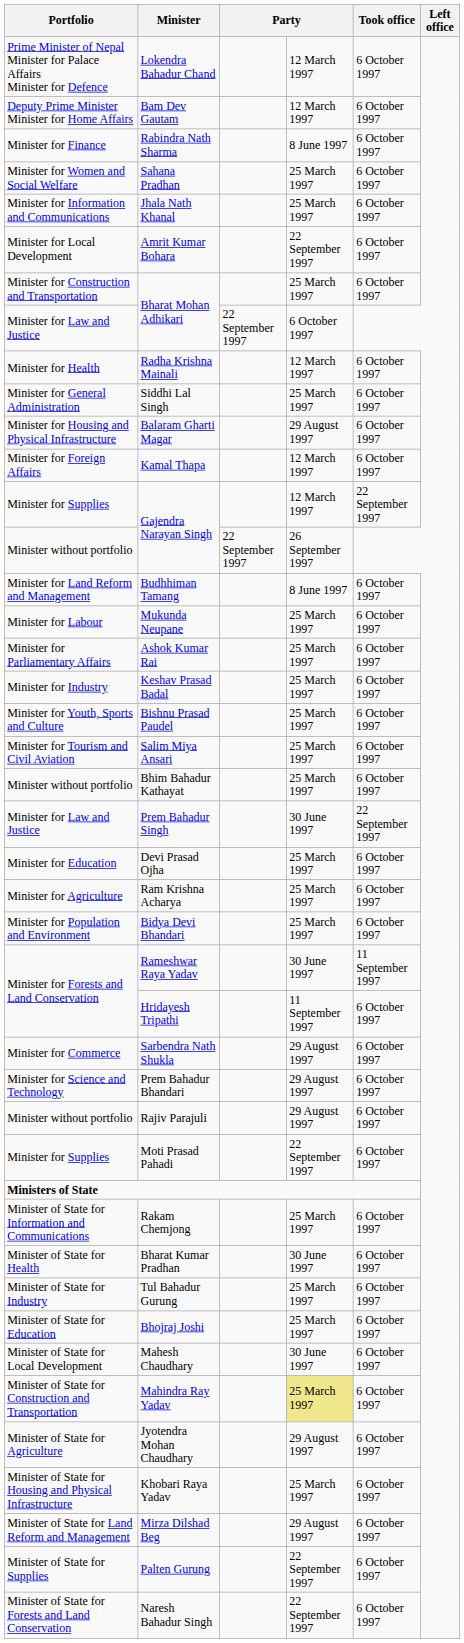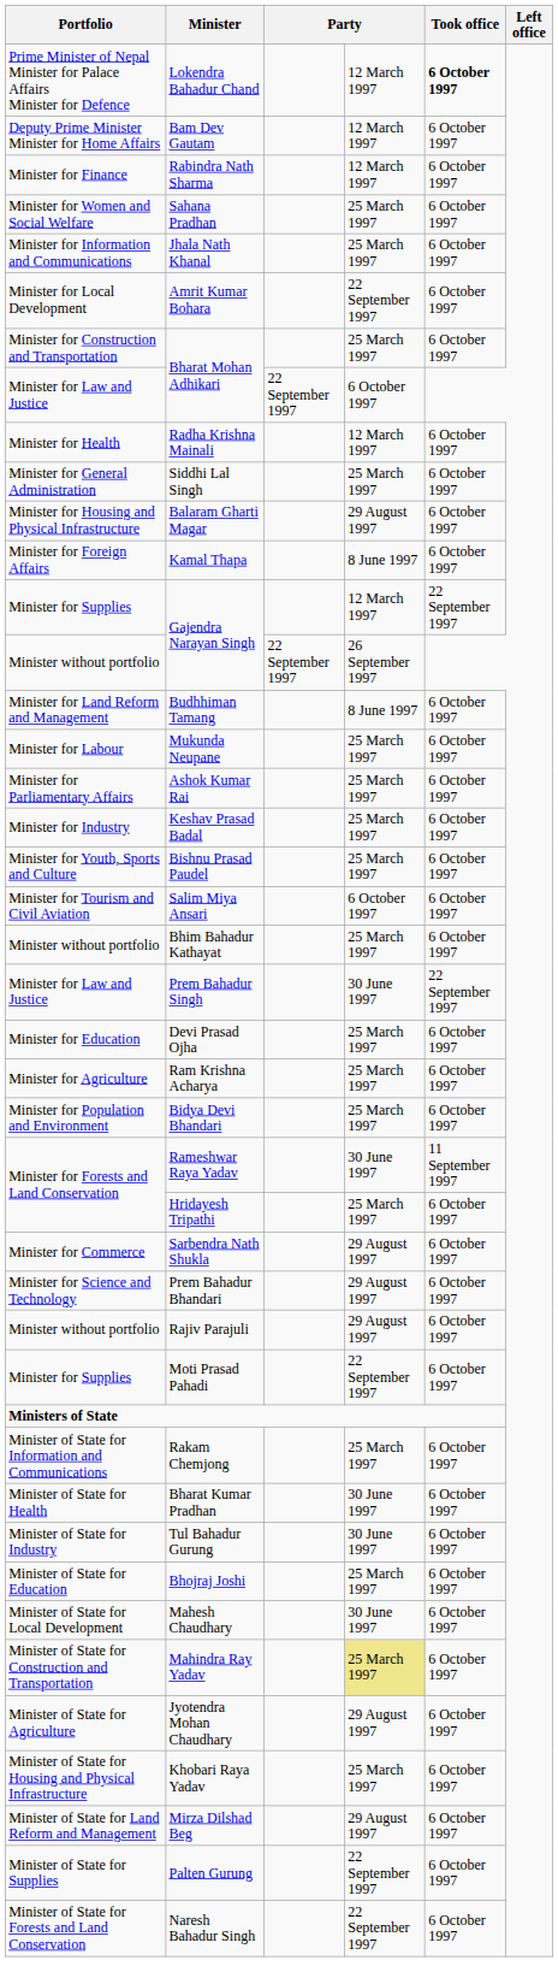 <table class="wikitable">
 <tr>
 <th>Portfolio</th>
 <th>Minister</th>
 <th colspan="2">Party</th>
 <th>Took office</th>
 <th>Left office</th>
 </tr>
 <tr>
 <td><a href='#'>Prime Minister of Nepal</a><br>Minister for Palace Affairs<br>Minister for <a href='#'>Defence</a></td>
 <td><a href='#'>Lokendra Bahadur Chand</a></td>
 <td></td>
 <td>12 March 1997</td>
-<td>6 October 1997</td>
+<td><strong>6 October 1997</strong></td>
 </tr>
 <tr>
 <td><a href='#'>Deputy Prime Minister</a><br>Minister for <a href='#'>Home Affairs</a></td>
 <td><a href='#'>Bam Dev Gautam</a></td>
 <td></td>
 <td>12 March 1997</td>
 <td>6 October 1997</td>
 </tr>
 <tr>
 <td>Minister for <a href='#'>Finance</a></td>
 <td><a href='#'>Rabindra Nath Sharma</a></td>
 <td></td>
-<td>8 June 1997</td>
+<td>12 March 1997</td>
 <td>6 October 1997</td>
 </tr>
 <tr>
 <td>Minister for <a href='#'>Women and Social Welfare</a></td>
 <td><a href='#'>Sahana Pradhan</a></td>
 <td></td>
 <td>25 March 1997</td>
 <td>6 October 1997</td>
 </tr>
 <tr>
 <td>Minister for <a href='#'>Information and Communications</a></td>
 <td><a href='#'>Jhala Nath Khanal</a></td>
 <td></td>
 <td>25 March 1997</td>
 <td>6 October 1997</td>
 </tr>
 <tr>
 <td>Minister for Local Development</td>
 <td><a href='#'>Amrit Kumar Bohara</a></td>
 <td></td>
 <td>22 September 1997</td>
 <td>6 October 1997</td>
 </tr>
 <tr>
 <td>Minister for <a href='#'>Construction and Transportation</a></td>
 <td rowspan="2"><a href='#'>Bharat Mohan Adhikari</a></td>
 <td></td>
 <td>25 March 1997</td>
 <td>6 October 1997</td>
 </tr>
 <tr>
 <td>Minister for <a href='#'>Law and Justice</a></td>
 <td>22 September 1997</td>
 <td>6 October 1997</td>
 </tr>
 <tr>
 <td>Minister for <a href='#'>Health</a></td>
 <td><a href='#'>Radha Krishna Mainali</a></td>
 <td></td>
 <td>12 March 1997</td>
 <td>6 October 1997</td>
 </tr>
 <tr>
 <td>Minister for <a href='#'>General Administration</a></td>
 <td>Siddhi Lal Singh</td>
 <td></td>
 <td>25 March 1997</td>
 <td>6 October 1997</td>
 </tr>
 <tr>
 <td>Minister for <a href='#'>Housing and Physical Infrastructure</a></td>
 <td><a href='#'>Balaram Gharti Magar</a></td>
 <td></td>
 <td>29 August 1997</td>
 <td>6 October 1997</td>
 </tr>
 <tr>
 <td>Minister for <a href='#'>Foreign Affairs</a></td>
 <td><a href='#'>Kamal Thapa</a></td>
 <td></td>
-<td>12 March 1997</td>
+<td>8 June 1997</td>
 <td>6 October 1997</td>
 </tr>
 <tr>
 <td>Minister for <a href='#'>Supplies</a></td>
 <td rowspan="2"><a href='#'>Gajendra Narayan Singh</a></td>
 <td></td>
 <td>12 March 1997</td>
 <td>22 September 1997</td>
 </tr>
 <tr>
 <td>Minister without portfolio</td>
 <td>22 September 1997</td>
 <td>26 September 1997</td>
 </tr>
 <tr>
 <td>Minister for <a href='#'>Land Reform and Management</a></td>
 <td><a href='#'>Budhhiman Tamang</a></td>
 <td></td>
 <td>8 June 1997</td>
 <td>6 October 1997</td>
 </tr>
 <tr>
 <td>Minister for <a href='#'>Labour</a></td>
 <td><a href='#'>Mukunda Neupane</a></td>
 <td></td>
 <td>25 March 1997</td>
 <td>6 October 1997</td>
 </tr>
 <tr>
 <td>Minister for <a href='#'>Parliamentary Affairs</a></td>
 <td><a href='#'>Ashok Kumar Rai</a></td>
 <td></td>
 <td>25 March 1997</td>
 <td>6 October 1997</td>
 </tr>
 <tr>
 <td>Minister for <a href='#'>Industry</a></td>
 <td><a href='#'>Keshav Prasad Badal</a></td>
 <td></td>
 <td>25 March 1997</td>
 <td>6 October 1997</td>
 </tr>
 <tr>
 <td>Minister for <a href='#'>Youth, Sports and Culture</a></td>
 <td><a href='#'>Bishnu Prasad Paudel</a></td>
 <td></td>
 <td>25 March 1997</td>
 <td>6 October 1997</td>
 </tr>
 <tr>
 <td>Minister for <a href='#'>Tourism and Civil Aviation</a></td>
 <td><a href='#'>Salim Miya Ansari</a></td>
 <td></td>
-<td>25 March 1997</td>
+<td>6 October 1997</td>
 <td>6 October 1997</td>
 </tr>
 <tr>
 <td>Minister without portfolio</td>
 <td>Bhim Bahadur Kathayat</td>
 <td></td>
 <td>25 March 1997</td>
 <td>6 October 1997</td>
 </tr>
 <tr>
 <td>Minister for <a href='#'>Law and Justice</a></td>
 <td><a href='#'>Prem Bahadur Singh</a></td>
 <td></td>
 <td>30 June 1997</td>
 <td>22 September 1997</td>
 </tr>
 <tr>
 <td>Minister for <a href='#'>Education</a></td>
 <td>Devi Prasad Ojha</td>
 <td></td>
 <td>25 March 1997</td>
 <td>6 October 1997</td>
 </tr>
 <tr>
 <td>Minister for <a href='#'>Agriculture</a></td>
 <td>Ram Krishna Acharya</td>
 <td></td>
 <td>25 March 1997</td>
 <td>6 October 1997</td>
 </tr>
 <tr>
 <td>Minister for <a href='#'>Population and Environment</a></td>
 <td><a href='#'>Bidya Devi Bhandari</a></td>
 <td></td>
 <td>25 March 1997</td>
 <td>6 October 1997</td>
 </tr>
 <tr>
 <td rowspan="2">Minister for <a href='#'>Forests and Land Conservation</a></td>
 <td><a href='#'>Rameshwar Raya Yadav</a></td>
 <td></td>
 <td>30 June 1997</td>
 <td>11 September 1997</td>
 </tr>
 <tr>
 <td><a href='#'>Hridayesh Tripathi</a></td>
 <td></td>
-<td>11 September 1997</td>
+<td>25 March 1997</td>
 <td>6 October 1997</td>
 </tr>
 <tr>
 <td>Minister for <a href='#'>Commerce</a></td>
 <td><a href='#'>Sarbendra Nath Shukla</a></td>
 <td></td>
 <td>29 August 1997</td>
 <td>6 October 1997</td>
 </tr>
 <tr>
 <td>Minister for <a href='#'>Science and Technology</a></td>
 <td>Prem Bahadur Bhandari</td>
 <td></td>
 <td>29 August 1997</td>
 <td>6 October 1997</td>
 </tr>
 <tr>
 <td>Minister without portfolio</td>
 <td>Rajiv Parajuli</td>
 <td></td>
 <td>29 August 1997</td>
 <td>6 October 1997</td>
 </tr>
 <tr>
 <td>Minister for <a href='#'>Supplies</a></td>
 <td>Moti Prasad Pahadi</td>
 <td></td>
 <td>22 September 1997</td>
 <td>6 October 1997</td>
 </tr>
 <tr>
 <td colspan="5"><strong>Ministers of State</strong></td>
 </tr>
 <tr>
 <td>Minister of State for <a href='#'>Information and Communications</a></td>
 <td>Rakam Chemjong</td>
 <td></td>
 <td>25 March 1997</td>
 <td>6 October 1997</td>
 </tr>
 <tr>
 <td>Minister of State for <a href='#'>Health</a></td>
 <td>Bharat Kumar Pradhan</td>
 <td></td>
 <td>30 June 1997</td>
 <td>6 October 1997</td>
 </tr>
 <tr>
 <td>Minister of State for <a href='#'>Industry</a></td>
 <td>Tul Bahadur Gurung</td>
 <td></td>
-<td>25 March 1997</td>
+<td>30 June 1997</td>
 <td>6 October 1997</td>
 </tr>
 <tr>
 <td>Minister of State for <a href='#'>Education</a></td>
 <td><a href='#'>Bhojraj Joshi</a></td>
 <td></td>
 <td>25 March 1997</td>
 <td>6 October 1997</td>
 </tr>
 <tr>
 <td>Minister of State for Local Development</td>
 <td>Mahesh Chaudhary</td>
 <td></td>
 <td>30 June 1997</td>
 <td>6 October 1997</td>
 </tr>
 <tr>
 <td>Minister of State for <a href='#'>Construction and Transportation</a></td>
 <td><a href='#'>Mahindra Ray Yadav</a></td>
 <td></td>
 <td style="background: khaki;">25 March 1997</td>
 <td>6 October 1997</td>
 </tr>
 <tr>
 <td>Minister of State for <a href='#'>Agriculture</a></td>
 <td>Jyotendra Mohan Chaudhary</td>
 <td></td>
 <td>29 August 1997</td>
 <td>6 October 1997</td>
 </tr>
 <tr>
 <td>Minister of State for <a href='#'>Housing and Physical Infrastructure</a></td>
 <td>Khobari Raya Yadav</td>
 <td></td>
 <td>25 March 1997</td>
 <td>6 October 1997</td>
 </tr>
 <tr>
 <td>Minister of State for <a href='#'>Land Reform and Management</a></td>
 <td><a href='#'>Mirza Dilshad Beg</a></td>
 <td></td>
 <td>29 August 1997</td>
 <td>6 October 1997</td>
 </tr>
 <tr>
 <td>Minister of State for <a href='#'>Supplies</a></td>
 <td><a href='#'>Palten Gurung</a></td>
 <td></td>
 <td>22 September 1997</td>
 <td>6 October 1997</td>
 </tr>
 <tr>
 <td>Minister of State for <a href='#'>Forests and Land Conservation</a></td>
 <td>Naresh Bahadur Singh</td>
 <td></td>
 <td>22 September 1997</td>
 <td>6 October 1997</td>
 </tr>
 </table>
